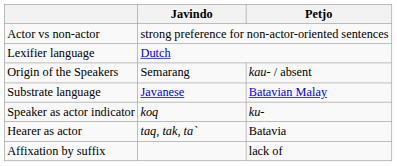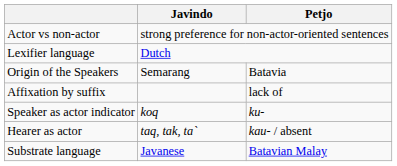 <table class="wikitable">
 <tr>
 <th></th>
 <th>Javindo</th>
 <th>Petjo</th>
 </tr>
 <tr>
 <td>Actor vs non-actor</td>
 <td colspan="2">strong preference for non-actor-oriented sentences</td>
 </tr>
 <tr>
 <td>Lexifier language</td>
 <td colspan="2"><a href='#'>Dutch</a></td>
 </tr>
 <tr>
 <td>Origin of the Speakers</td>
 <td>Semarang</td>
-<td><em>kau-</em> / absent</td>
+<td>Batavia</td>
 </tr>
 <tr>
-<td>Substrate language</td>
-<td><a href='#'>Javanese</a></td>
-<td><a href='#'>Batavian Malay</a></td>
+<td>Affixation by suffix</td>
+<td></td>
+<td>lack of</td>
 </tr>
 <tr>
 <td>Speaker as actor indicator</td>
 <td><em>koq</em></td>
 <td><em>ku-</em></td>
 </tr>
 <tr>
 <td>Hearer as actor</td>
 <td><em>taq, tak, ta`</em></td>
-<td>Batavia</td>
+<td><em>kau-</em> / absent</td>
 </tr>
 <tr>
-<td>Affixation by suffix</td>
-<td></td>
-<td>lack of</td>
+<td>Substrate language</td>
+<td><a href='#'>Javanese</a></td>
+<td><a href='#'>Batavian Malay</a></td>
 </tr>
 </table>
